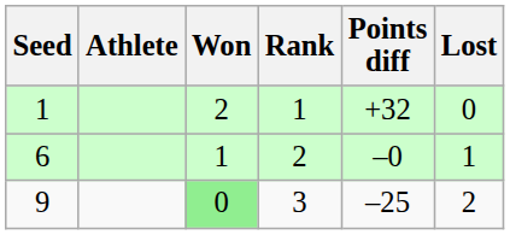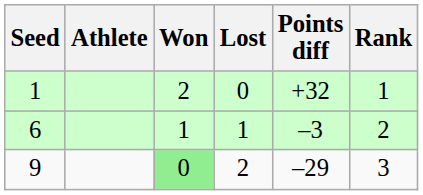 <table class="wikitable">
 <tr>
 <th>Seed</th>
 <th>Athlete</th>
 <th>Won</th>
+<th>Lost</th>
+<th>Points<br>diff</th>
 <th>Rank</th>
-<th>Points<br>diff</th>
-<th>Lost</th>
 </tr>
 <tr bgcolor="#ccffcc">
 <td align="center">1</td>
 <td><strong></strong></td>
 <td align="center">2</td>
+<td align="center">0</td>
+<td align="center">+32</td>
 <td align="center">1</td>
-<td align="center">+32</td>
-<td align="center">0</td>
 </tr>
 <tr bgcolor="#ccffcc">
 <td align="center">6</td>
 <td><strong></strong></td>
 <td align="center">1</td>
+<td align="center">1</td>
+<td align="center">–3</td>
 <td align="center">2</td>
-<td align="center">–0</td>
-<td align="center">1</td>
 </tr>
 <tr>
 <td align="center">9</td>
 <td></td>
 <td align="center" style="background: lightgreen;">0</td>
+<td align="center">2</td>
+<td align="center">–29</td>
 <td align="center">3</td>
-<td align="center">–25</td>
-<td align="center">2</td>
 </tr>
 </table>
